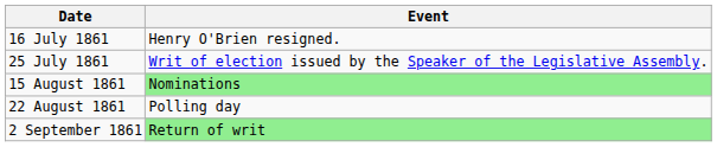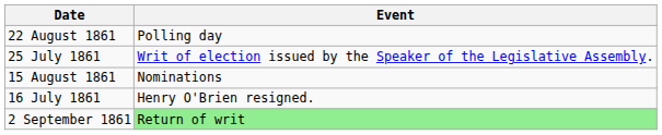 <table class="wikitable">
 <tr>
 <th>Date</th>
 <th>Event</th>
 </tr>
 <tr>
-<td>16 July 1861</td>
-<td>Henry O'Brien resigned.</td>
+<td>22 August 1861</td>
+<td>Polling day</td>
 </tr>
 <tr>
 <td>25 July 1861</td>
 <td><a href='#'>Writ of election</a> issued by the <a href='#'>Speaker of the Legislative Assembly</a>.</td>
 </tr>
 <tr>
 <td>15 August 1861</td>
-<td style="background: lightgreen;">Nominations</td>
+<td>Nominations</td>
 </tr>
 <tr>
-<td>22 August 1861</td>
-<td>Polling day</td>
+<td>16 July 1861</td>
+<td>Henry O'Brien resigned.</td>
 </tr>
 <tr>
 <td>2 September 1861</td>
 <td style="background: lightgreen;">Return of writ</td>
 </tr>
 </table>
